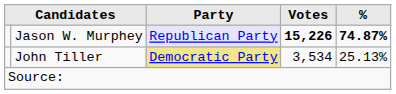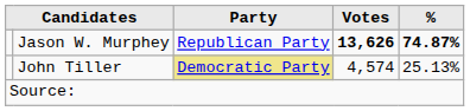 <table class=wikitable style="font-size:85%; text-align:right;">
 <tr>
 <th style="background-color:#E9E9E9" align=center colspan=2>Candidates</th>
 <th style="background-color:#E9E9E9" align=center>Party</th>
 <th style="background-color:#E9E9E9" align=center>Votes</th>
 <th style="background-color:#E9E9E9" align=center>%</th>
 </tr>
 <tr>
 <td></td>
 <td align=left>Jason W. Murphey</td>
-<td align=center style="background: lavender;"><a href='#'>Republican Party</a></td>
-<td><strong>15,226</strong></td>
+<td align=center><a href='#'>Republican Party</a></td>
+<td><strong>13,626</strong></td>
 <td><strong>74.87%</strong></td>
 </tr>
 <tr>
 <td></td>
 <td align=left>John Tiller</td>
 <td align=center style="background: khaki;"><a href='#'>Democratic Party</a></td>
-<td>3,534</td>
+<td>4,574</td>
 <td>25.13%</td>
 </tr>
 <tr>
 <td align="left" colspan=6>Source:  </td>
 </tr>
 </table>
